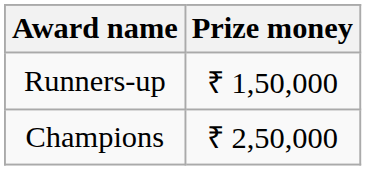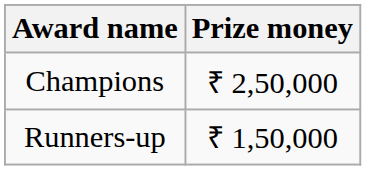 <table class="wikitable" style="text-align: Center;">
 <tr>
 <th>Award name</th>
 <th>Prize money</th>
 </tr>
 <tr>
+<td>Champions</td>
+<td>₹ 2,50,000</td>
+</tr>
+<tr>
 <td>Runners-up</td>
 <td>₹ 1,50,000</td>
 </tr>
-<tr>
-<td>Champions</td>
-<td>₹ 2,50,000</td>
-</tr>
 </table>
